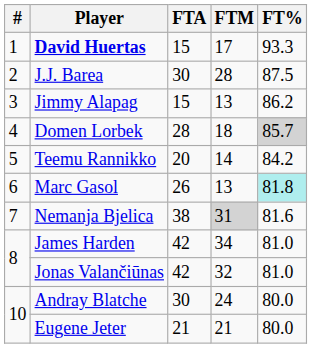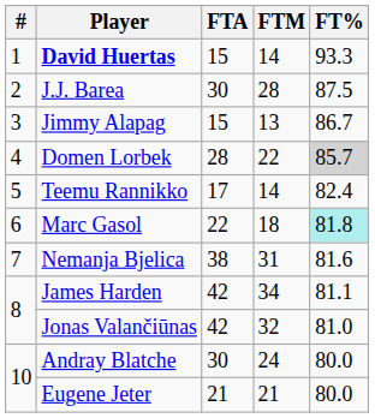 <table class=wikitable>
 <tr>
 <th>#</th>
 <th>Player</th>
 <th>FTA</th>
 <th>FTM</th>
 <th>FT%</th>
 </tr>
 <tr>
 <td>1</td>
 <td> <strong><a href='#'>David Huertas</a></strong></td>
 <td>15</td>
-<td>17</td>
+<td>14</td>
 <td>93.3</td>
 </tr>
 <tr>
 <td>2</td>
 <td> <a href='#'>J.J. Barea</a></td>
 <td>30</td>
 <td>28</td>
 <td>87.5</td>
 </tr>
 <tr>
 <td>3</td>
 <td> <a href='#'>Jimmy Alapag</a></td>
 <td>15</td>
 <td>13</td>
-<td>86.2</td>
+<td>86.7</td>
 </tr>
 <tr>
 <td>4</td>
 <td> <a href='#'>Domen Lorbek</a></td>
 <td>28</td>
-<td>18</td>
+<td>22</td>
 <td style="background: lightgrey;">85.7</td>
 </tr>
 <tr>
 <td>5</td>
 <td> <a href='#'>Teemu Rannikko</a></td>
-<td>20</td>
+<td>17</td>
 <td>14</td>
-<td>84.2</td>
+<td>82.4</td>
 </tr>
 <tr>
 <td>6</td>
 <td> <a href='#'>Marc Gasol</a></td>
-<td>26</td>
-<td>13</td>
+<td>22</td>
+<td>18</td>
 <td style="background: paleturquoise;">81.8</td>
 </tr>
 <tr>
 <td>7</td>
 <td> <a href='#'>Nemanja Bjelica</a></td>
 <td>38</td>
-<td style="background: lightgrey;">31</td>
+<td>31</td>
 <td>81.6</td>
 </tr>
 <tr>
 <td rowspan=2>8</td>
 <td> <a href='#'>James Harden</a></td>
 <td>42</td>
 <td>34</td>
-<td>81.0</td>
+<td>81.1</td>
 </tr>
 <tr>
 <td> <a href='#'>Jonas Valančiūnas</a></td>
 <td>42</td>
 <td>32</td>
 <td>81.0</td>
 </tr>
 <tr>
 <td rowspan=2>10</td>
 <td> <a href='#'>Andray Blatche</a></td>
 <td>30</td>
 <td>24</td>
 <td>80.0</td>
 </tr>
 <tr>
 <td> <a href='#'>Eugene Jeter</a></td>
 <td>21</td>
 <td>21</td>
 <td>80.0</td>
 </tr>
 </table>
